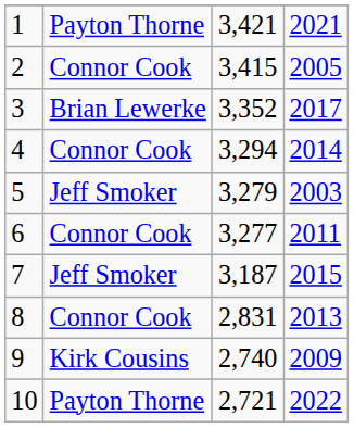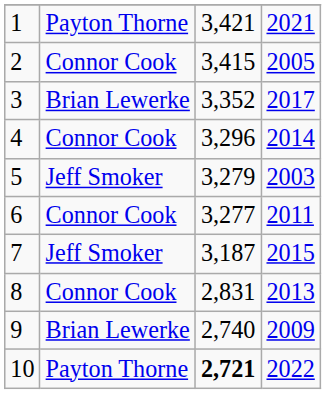 <table class="wikitable">
 <tr>
 </tr>
 <tr>
 <td>1</td>
 <td><a href='#'>Payton Thorne</a></td>
 <td><abbr>3,421</abbr></td>
 <td><a href='#'>2021</a></td>
 </tr>
 <tr>
 <td>2</td>
 <td><a href='#'>Connor Cook</a></td>
 <td><abbr>3,415</abbr></td>
 <td><a href='#'>2005</a></td>
 </tr>
 <tr>
 <td>3</td>
 <td><a href='#'>Brian Lewerke</a></td>
 <td><abbr>3,352</abbr></td>
 <td><a href='#'>2017</a></td>
 </tr>
 <tr>
 <td>4</td>
 <td><a href='#'>Connor Cook</a></td>
-<td><abbr>3,294</abbr></td>
+<td><abbr>3,296</abbr></td>
 <td><a href='#'>2014</a></td>
 </tr>
 <tr>
 <td>5</td>
 <td><a href='#'>Jeff Smoker</a></td>
 <td><abbr>3,279</abbr></td>
 <td><a href='#'>2003</a></td>
 </tr>
 <tr>
 <td>6</td>
 <td><a href='#'>Connor Cook</a></td>
 <td><abbr>3,277</abbr></td>
 <td><a href='#'>2011</a></td>
 </tr>
 <tr>
 <td>7</td>
 <td><a href='#'>Jeff Smoker</a></td>
 <td><abbr>3,187</abbr></td>
 <td><a href='#'>2015</a></td>
 </tr>
 <tr>
 <td>8</td>
 <td><a href='#'>Connor Cook</a></td>
 <td><abbr>2,831</abbr></td>
 <td><a href='#'>2013</a></td>
 </tr>
 <tr>
 <td>9</td>
-<td><a href='#'>Kirk Cousins</a></td>
+<td><a href='#'>Brian Lewerke</a></td>
 <td><abbr>2,740</abbr></td>
 <td><a href='#'>2009</a></td>
 </tr>
 <tr>
 <td>10</td>
 <td><a href='#'>Payton Thorne</a></td>
-<td><abbr>2,721</abbr></td>
+<td><strong><abbr>2,721</abbr></strong></td>
 <td><a href='#'>2022</a></td>
 </tr>
 </table>
